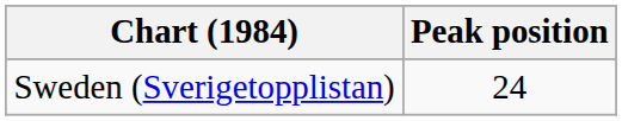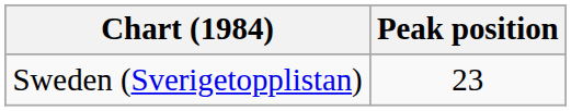 <table class="wikitable plainrowheaders">
 <tr>
 <th>Chart (1984)</th>
 <th>Peak position</th>
 </tr>
 <tr>
 <td>Sweden (<a href='#'>Sverigetopplistan</a>)</td>
-<td align="center">24</td>
+<td align="center">23</td>
 </tr>
 </table>
